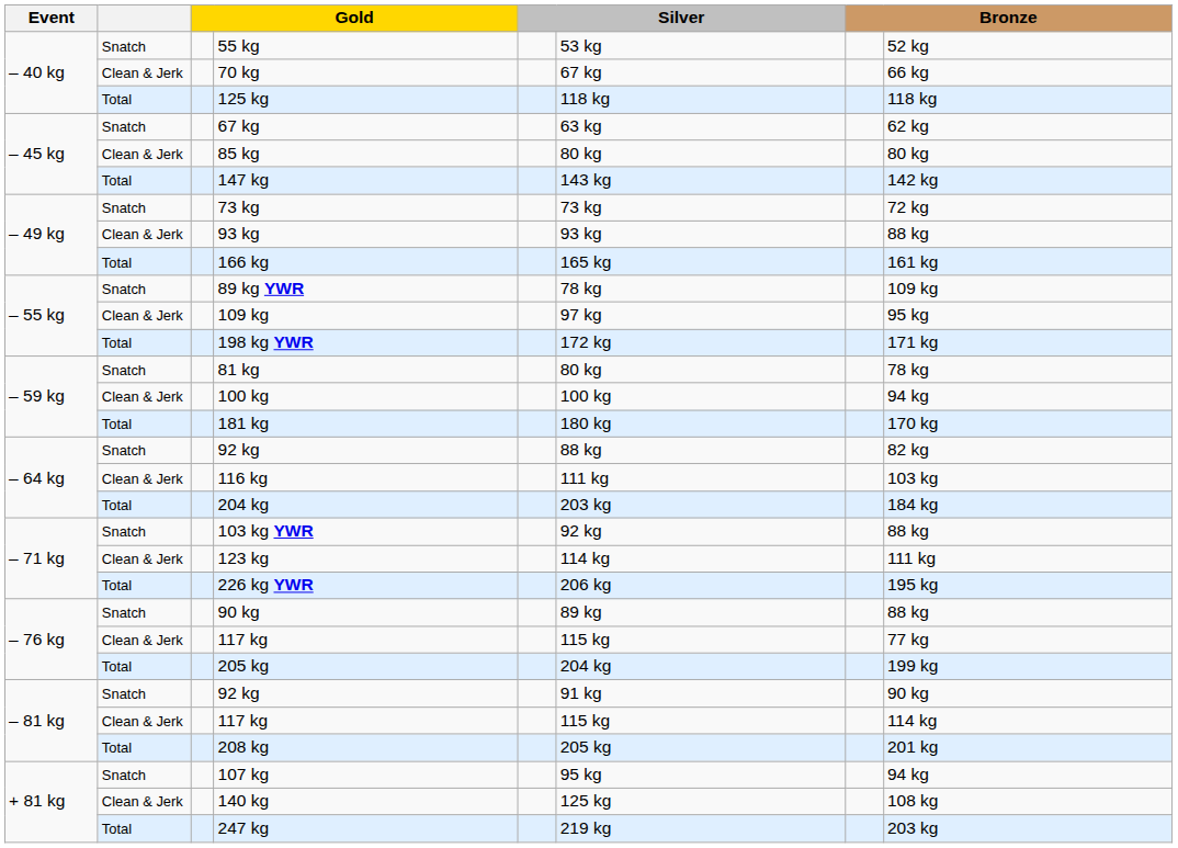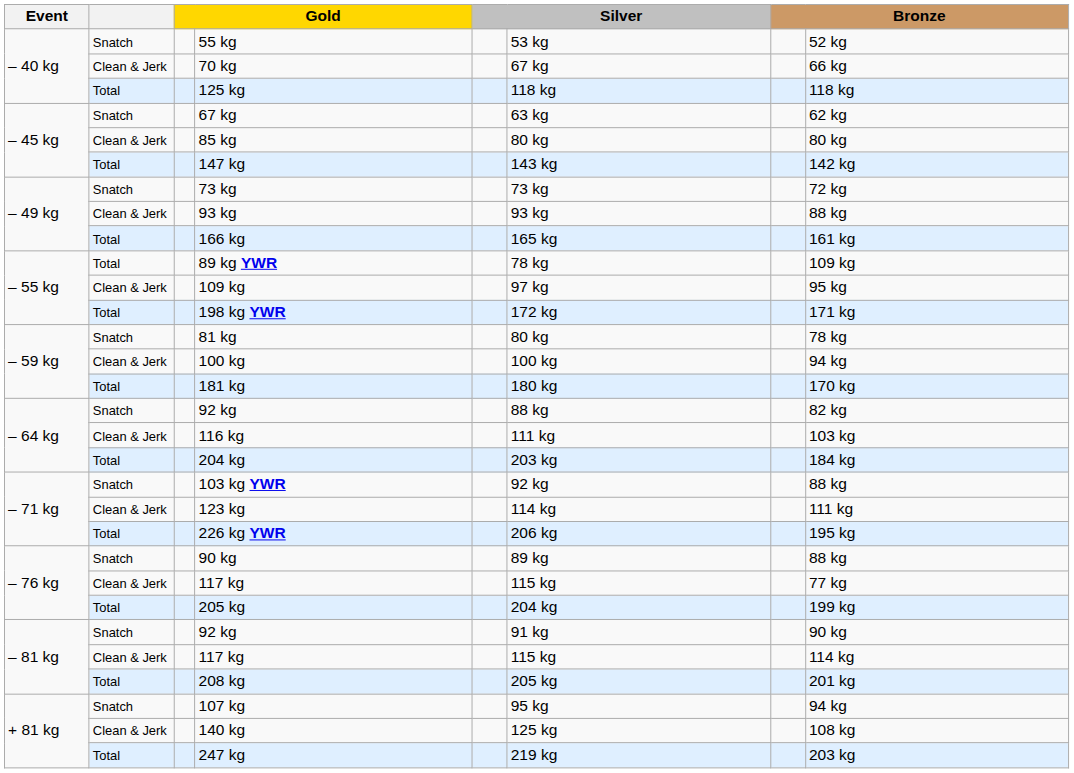 <table class="wikitable">
 <tr>
 <th width=80>Event</th>
 <th width=80></th>
 <td bgcolor=gold align="center" colspan=2 width=300><strong>Gold</strong></td>
 <td bgcolor=silver align="center" colspan=2 width=300><strong>Silver</strong></td>
 <td bgcolor=#cc9966 colspan=2 align="center" width=300><strong>Bronze</strong></td>
 </tr>
 <tr>
 <td rowspan=3>– 40 kg</td>
 <td><small>Snatch</small></td>
 <td></td>
 <td>55 kg</td>
 <td></td>
 <td>53 kg</td>
 <td></td>
 <td>52 kg</td>
 </tr>
 <tr>
 <td><small>Clean & Jerk</small></td>
 <td></td>
 <td>70 kg</td>
 <td></td>
 <td>67 kg</td>
 <td></td>
 <td>66 kg</td>
 </tr>
 <tr bgcolor=#dfefff>
 <td><small>Total</small></td>
 <td></td>
 <td>125 kg</td>
 <td></td>
 <td>118 kg</td>
 <td></td>
 <td>118 kg</td>
 </tr>
 <tr>
 <td rowspan=3>– 45 kg</td>
 <td><small>Snatch</small></td>
 <td></td>
 <td>67 kg</td>
 <td></td>
 <td>63 kg</td>
 <td></td>
 <td>62 kg</td>
 </tr>
 <tr>
 <td><small>Clean & Jerk</small></td>
 <td></td>
 <td>85 kg</td>
 <td></td>
 <td>80 kg</td>
 <td></td>
 <td>80 kg</td>
 </tr>
 <tr bgcolor=#dfefff>
 <td><small>Total</small></td>
 <td></td>
 <td>147 kg</td>
 <td></td>
 <td>143 kg</td>
 <td></td>
 <td>142 kg</td>
 </tr>
 <tr>
 <td rowspan=3>– 49 kg</td>
 <td><small>Snatch</small></td>
 <td></td>
 <td>73 kg</td>
 <td></td>
 <td>73 kg</td>
 <td></td>
 <td>72 kg</td>
 </tr>
 <tr>
 <td><small>Clean & Jerk</small></td>
 <td></td>
 <td>93 kg</td>
 <td></td>
 <td>93 kg</td>
 <td></td>
 <td>88 kg</td>
 </tr>
 <tr bgcolor=#dfefff>
 <td><small>Total</small></td>
 <td></td>
 <td>166 kg</td>
 <td></td>
 <td>165 kg</td>
 <td></td>
 <td>161 kg</td>
 </tr>
 <tr>
 <td rowspan=3>– 55 kg</td>
-<td><small>Snatch</small></td>
+<td><small>Total</small></td>
 <td></td>
 <td>89 kg <strong><a href='#'>YWR</a></strong></td>
 <td></td>
 <td>78 kg</td>
 <td></td>
 <td>109 kg</td>
 </tr>
 <tr>
 <td><small>Clean & Jerk</small></td>
 <td></td>
 <td>109 kg</td>
 <td></td>
 <td>97 kg</td>
 <td></td>
 <td>95 kg</td>
 </tr>
 <tr bgcolor=#dfefff>
 <td><small>Total</small></td>
 <td></td>
 <td>198 kg <strong><a href='#'>YWR</a></strong></td>
 <td></td>
 <td>172 kg</td>
 <td></td>
 <td>171 kg</td>
 </tr>
 <tr>
 <td rowspan=3>– 59 kg</td>
 <td><small>Snatch</small></td>
 <td></td>
 <td>81 kg</td>
 <td></td>
 <td>80 kg</td>
 <td></td>
 <td>78 kg</td>
 </tr>
 <tr>
 <td><small>Clean & Jerk</small></td>
 <td></td>
 <td>100 kg</td>
 <td></td>
 <td>100 kg</td>
 <td></td>
 <td>94 kg</td>
 </tr>
 <tr bgcolor=#dfefff>
 <td><small>Total</small></td>
 <td></td>
 <td>181 kg</td>
 <td></td>
 <td>180 kg</td>
 <td></td>
 <td>170 kg</td>
 </tr>
 <tr>
 <td rowspan=3>– 64 kg</td>
 <td><small>Snatch</small></td>
 <td></td>
 <td>92 kg</td>
 <td></td>
 <td>88 kg</td>
 <td></td>
 <td>82 kg</td>
 </tr>
 <tr>
 <td><small>Clean & Jerk</small></td>
 <td></td>
 <td>116 kg</td>
 <td></td>
 <td>111 kg</td>
 <td></td>
 <td>103 kg</td>
 </tr>
 <tr bgcolor=#dfefff>
 <td><small>Total</small></td>
 <td></td>
 <td>204 kg</td>
 <td></td>
 <td>203 kg</td>
 <td></td>
 <td>184 kg</td>
 </tr>
 <tr>
 <td rowspan=3>– 71 kg</td>
 <td><small>Snatch</small></td>
 <td></td>
 <td>103 kg <strong><a href='#'>YWR</a></strong></td>
 <td></td>
 <td>92 kg</td>
 <td></td>
 <td>88 kg</td>
 </tr>
 <tr>
 <td><small>Clean & Jerk</small></td>
 <td></td>
 <td>123 kg</td>
 <td></td>
 <td>114 kg</td>
 <td></td>
 <td>111 kg</td>
 </tr>
 <tr bgcolor=#dfefff>
 <td><small>Total</small></td>
 <td></td>
 <td>226 kg <strong><a href='#'>YWR</a></strong></td>
 <td></td>
 <td>206 kg</td>
 <td></td>
 <td>195 kg</td>
 </tr>
 <tr>
 <td rowspan=3>– 76 kg</td>
 <td><small>Snatch</small></td>
 <td></td>
 <td>90 kg</td>
 <td></td>
 <td>89 kg</td>
 <td></td>
 <td>88 kg</td>
 </tr>
 <tr>
 <td><small>Clean & Jerk</small></td>
 <td></td>
 <td>117 kg</td>
 <td></td>
 <td>115 kg</td>
 <td></td>
 <td>77 kg</td>
 </tr>
 <tr bgcolor=#dfefff>
 <td><small>Total</small></td>
 <td></td>
 <td>205 kg</td>
 <td></td>
 <td>204 kg</td>
 <td></td>
 <td>199 kg</td>
 </tr>
 <tr>
 <td rowspan=3>– 81 kg</td>
 <td><small>Snatch</small></td>
 <td></td>
 <td>92 kg</td>
 <td></td>
 <td>91 kg</td>
 <td></td>
 <td>90 kg</td>
 </tr>
 <tr>
 <td><small>Clean & Jerk</small></td>
 <td></td>
 <td>117 kg</td>
 <td></td>
 <td>115 kg</td>
 <td></td>
 <td>114 kg</td>
 </tr>
 <tr bgcolor=#dfefff>
 <td><small>Total</small></td>
 <td></td>
 <td>208 kg</td>
 <td></td>
 <td>205 kg</td>
 <td></td>
 <td>201 kg</td>
 </tr>
 <tr>
 <td rowspan=3>+ 81 kg</td>
 <td><small>Snatch</small></td>
 <td></td>
 <td>107 kg</td>
 <td></td>
 <td>95 kg</td>
 <td></td>
 <td>94 kg</td>
 </tr>
 <tr>
 <td><small>Clean & Jerk</small></td>
 <td></td>
 <td>140 kg</td>
 <td></td>
 <td>125 kg</td>
 <td></td>
 <td>108 kg</td>
 </tr>
 <tr bgcolor=#dfefff>
 <td><small>Total</small></td>
 <td></td>
 <td>247 kg</td>
 <td></td>
 <td>219 kg</td>
 <td></td>
 <td>203 kg</td>
 </tr>
 </table>
